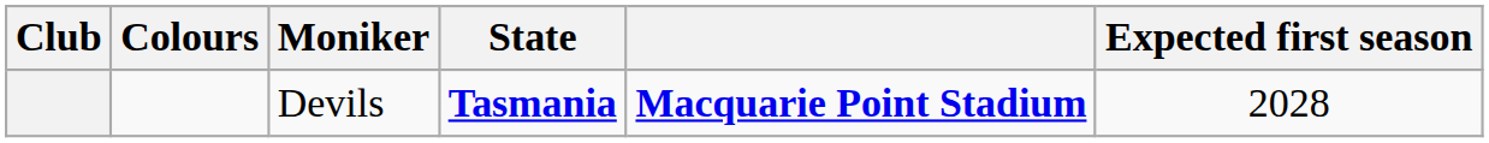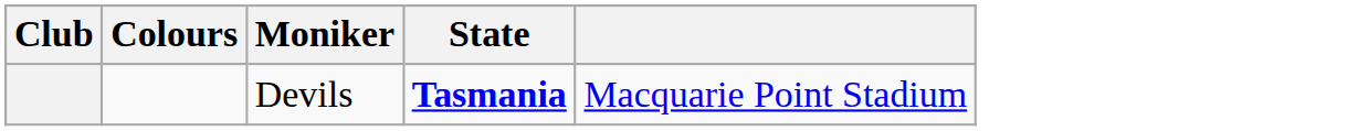 <table class="wikitable plainrowheaders" style=text-align:center>
 <tr>
 <th>Club</th>
 <th>Colours</th>
 <th>Moniker</th>
 <th>State</th>
 <th></th>
-<th>Expected first season</th>
 </tr>
 <tr>
 <th scope=row></th>
 <td></td>
 <td align=left>Devils</td>
 <td align=left><strong><a href='#'>Tasmania</a></strong></td>
-<td align=left><strong><a href='#'>Macquarie Point Stadium</a></strong></td>
-<td>2028</td>
+<td align=left><a href='#'>Macquarie Point Stadium</a></td>
 </tr>
 </table>
